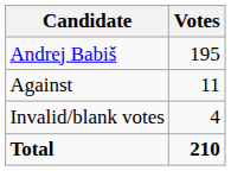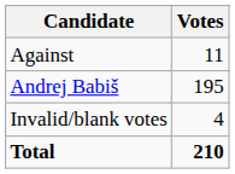 <table class=wikitable style=text-align:right>
 <tr>
 <th>Candidate</th>
 <th>Votes</th>
 </tr>
 <tr>
+<td align=left>Against</td>
+<td>11</td>
+</tr>
+<tr>
 <td align=left><a href='#'>Andrej Babiš</a></td>
 <td>195</td>
-</tr>
-<tr>
-<td align=left>Against</td>
-<td>11</td>
 </tr>
 <tr>
 <td align=left>Invalid/blank votes</td>
 <td>4</td>
 </tr>
 <tr>
 <td align=left><strong>Total</strong></td>
 <td><strong>210</strong></td>
 </tr>
 </table>
